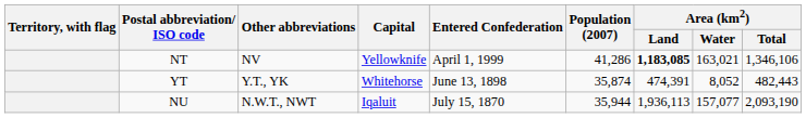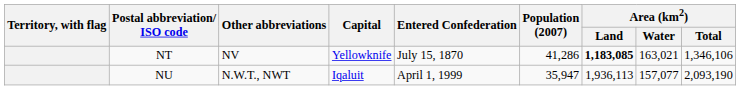 <table class="wikitable">
 <tr style="background: #efefef;">
 <th rowspan="2">Territory, with flag</th>
 <th rowspan="2">Postal abbreviation/<br><a href='#'>ISO code</a></th>
 <th rowspan="2">Other abbreviations</th>
 <th rowspan="2">Capital</th>
 <th rowspan="2">Entered Confederation</th>
 <th rowspan="2">Population<br>(2007)</th>
 <th colspan="3">Area (km<sup>2</sup>)</th>
 </tr>
 <tr>
 <th>Land</th>
 <th>Water</th>
 <th>Total</th>
 </tr>
 <tr>
 <th style="text-align: left;"></th>
 <td style="text-align: center;">NT</td>
 <td>NV</td>
 <td><a href='#'>Yellowknife</a></td>
-<td>April 1, 1999</td>
+<td>July 15, 1870</td>
 <td style="text-align: right;">41,286</td>
 <td style="text-align: right;"><strong>1,183,085</strong></td>
 <td style="text-align: right;">163,021</td>
 <td style="text-align: right;">1,346,106</td>
 </tr>
 <tr>
 <th style="text-align: left;"></th>
-<td style="text-align: center;">YT</td>
-<td>Y.T., YK</td>
-<td><a href='#'>Whitehorse</a></td>
-<td>June 13, 1898</td>
-<td style="text-align: right;">35,874</td>
-<td style="text-align: right;">474,391</td>
-<td style="text-align: right;">8,052</td>
-<td style="text-align: right;">482,443</td>
-</tr>
-<tr>
-<th style="text-align: left;"></th>
 <td style="text-align: center;">NU</td>
 <td>N.W.T., NWT</td>
 <td><a href='#'>Iqaluit</a></td>
-<td>July 15, 1870</td>
-<td style="text-align: right;">35,944</td>
+<td>April 1, 1999</td>
+<td style="text-align: right;">35,947</td>
 <td style="text-align: right;">1,936,113</td>
 <td style="text-align: right;">157,077</td>
 <td style="text-align: right;">2,093,190</td>
 </tr>
 </table>
